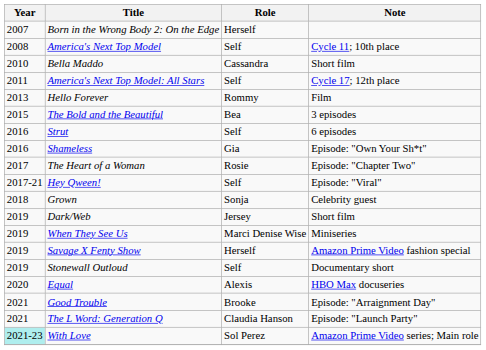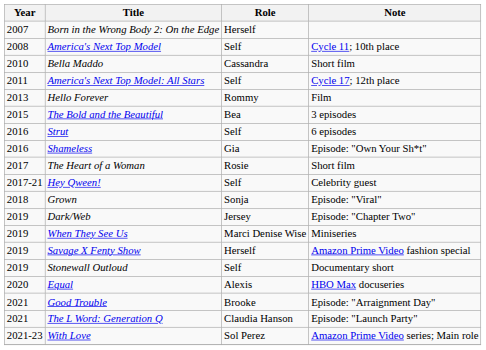 <table class="wikitable">
 <tr>
 <th>Year</th>
 <th>Title</th>
 <th>Role</th>
 <th>Note</th>
 </tr>
 <tr>
 <td>2007</td>
 <td><em>Born in the Wrong Body 2: On the Edge</em></td>
 <td>Herself</td>
 <td></td>
 </tr>
 <tr>
 <td>2008</td>
 <td><em><a href='#'>America's Next Top Model</a></em></td>
 <td>Self</td>
 <td><a href='#'>Cycle 11</a>; 10th place</td>
 </tr>
 <tr>
 <td>2010</td>
 <td><em>Bella Maddo</em></td>
 <td>Cassandra</td>
 <td>Short film</td>
 </tr>
 <tr>
 <td>2011</td>
 <td><em><a href='#'>America's Next Top Model: All Stars</a></em></td>
 <td>Self</td>
 <td><a href='#'>Cycle 17</a>; 12th place</td>
 </tr>
 <tr>
 <td>2013</td>
 <td><em>Hello Forever</em></td>
 <td>Rommy</td>
 <td>Film</td>
 </tr>
 <tr>
 <td>2015</td>
 <td><em><a href='#'>The Bold and the Beautiful</a></em></td>
 <td>Bea</td>
 <td>3 episodes</td>
 </tr>
 <tr>
 <td>2016</td>
 <td><em><a href='#'>Strut</a></em></td>
 <td>Self</td>
 <td>6 episodes</td>
 </tr>
 <tr>
 <td>2016</td>
 <td><em><a href='#'>Shameless</a></em></td>
 <td>Gia</td>
 <td>Episode: "Own Your Sh*t"</td>
 </tr>
 <tr>
 <td>2017</td>
 <td><em>The Heart of a Woman</em></td>
 <td>Rosie</td>
-<td>Episode: "Chapter Two"</td>
+<td>Short film</td>
 </tr>
 <tr>
 <td>2017-21</td>
 <td><em><a href='#'>Hey Qween!</a></em></td>
 <td>Self</td>
-<td>Episode: "Viral"</td>
+<td>Celebrity guest</td>
 </tr>
 <tr>
 <td>2018</td>
 <td><em>Grown</em></td>
 <td>Sonja</td>
-<td>Celebrity guest</td>
+<td>Episode: "Viral"</td>
 </tr>
 <tr>
 <td>2019</td>
 <td><em>Dark/Web</em></td>
 <td>Jersey</td>
-<td>Short film</td>
+<td>Episode: "Chapter Two"</td>
 </tr>
 <tr>
 <td>2019</td>
 <td><em><a href='#'>When They See Us</a></em></td>
 <td>Marci Denise Wise</td>
 <td>Miniseries</td>
 </tr>
 <tr>
 <td>2019</td>
 <td><em><a href='#'>Savage X Fenty Show</a></em></td>
 <td>Herself</td>
 <td><a href='#'>Amazon Prime Video</a> fashion special</td>
 </tr>
 <tr>
 <td>2019</td>
 <td><em>Stonewall Outloud</em></td>
 <td>Self</td>
 <td>Documentary short</td>
 </tr>
 <tr>
 <td>2020</td>
 <td><em><a href='#'>Equal</a></em></td>
 <td>Alexis</td>
 <td><a href='#'>HBO Max</a> docuseries</td>
 </tr>
 <tr>
 <td>2021</td>
 <td><em><a href='#'>Good Trouble</a></em></td>
 <td>Brooke</td>
 <td>Episode: "Arraignment Day"</td>
 </tr>
 <tr>
 <td>2021</td>
 <td><em><a href='#'>The L Word: Generation Q</a></em></td>
 <td>Claudia Hanson</td>
 <td>Episode: "Launch Party"</td>
 </tr>
 <tr>
-<td style="background: paleturquoise;">2021-23</td>
+<td>2021-23</td>
 <td><em><a href='#'>With Love</a></em></td>
 <td>Sol Perez</td>
 <td><a href='#'>Amazon Prime Video</a> series; Main role</td>
 </tr>
 <tr>
 </tr>
 </table>
